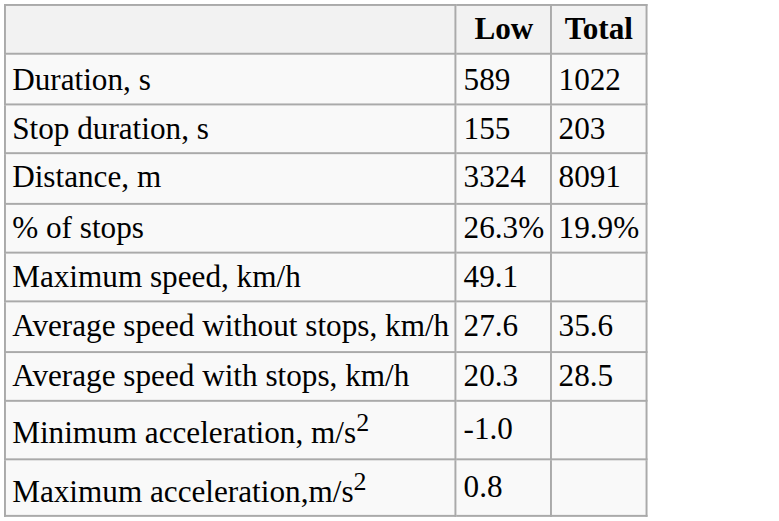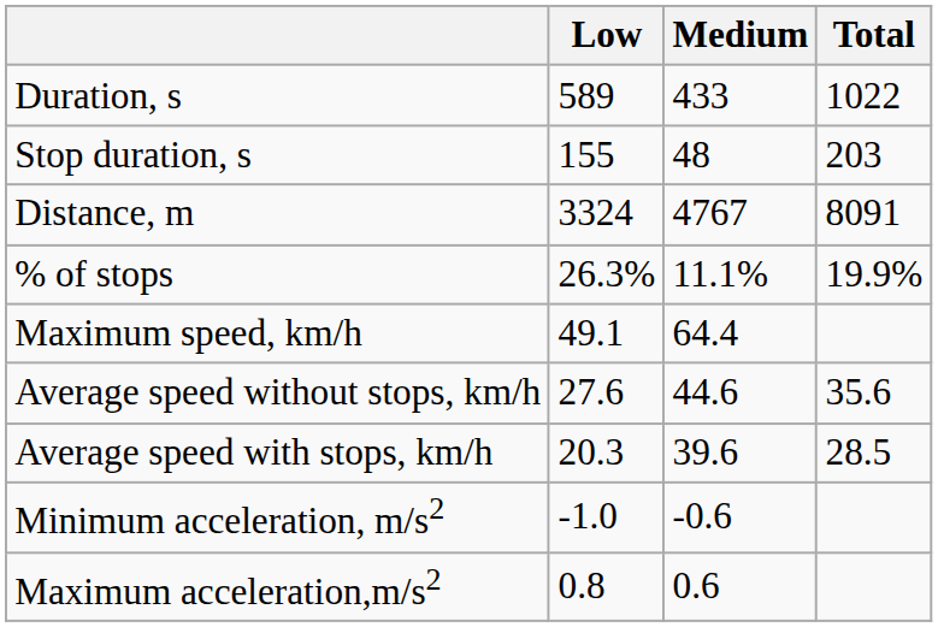 <table class="wikitable">
 <tr>
 <th></th>
 <th>Low</th>
+<th>Medium</th>
 <th>Total</th>
 </tr>
 <tr>
 <td>Duration, s</td>
 <td>589</td>
+<td>433</td>
 <td>1022</td>
 </tr>
 <tr>
 <td>Stop duration, s</td>
 <td>155</td>
+<td>48</td>
 <td>203</td>
 </tr>
 <tr>
 <td>Distance, m</td>
 <td>3324</td>
+<td>4767</td>
 <td>8091</td>
 </tr>
 <tr>
 <td>% of stops</td>
 <td>26.3%</td>
+<td>11.1%</td>
 <td>19.9%</td>
 </tr>
 <tr>
 <td>Maximum speed, km/h</td>
 <td>49.1</td>
+<td>64.4</td>
 <td></td>
 </tr>
 <tr>
 <td>Average speed without stops, km/h</td>
 <td>27.6</td>
+<td>44.6</td>
 <td>35.6</td>
 </tr>
 <tr>
 <td>Average speed with stops, km/h</td>
 <td>20.3</td>
+<td>39.6</td>
 <td>28.5</td>
 </tr>
 <tr>
 <td>Minimum acceleration, m/s<sup>2</sup></td>
 <td>-1.0</td>
+<td>-0.6</td>
 <td></td>
 </tr>
 <tr>
 <td>Maximum acceleration,m/s<sup>2</sup></td>
 <td>0.8</td>
+<td>0.6</td>
 <td></td>
 </tr>
 </table>
